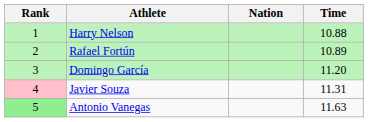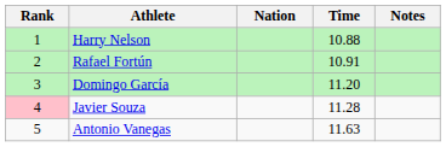 <table class="wikitable sortable" style="text-align:center;width: 55%;">
 <tr>
 <th scope="col">Rank</th>
 <th scope="col">Athlete</th>
 <th scope="col">Nation</th>
 <th scope="col">Time</th>
+<th scope="col">Notes</th>
 </tr>
 <tr bgcolor="#bbf3bb">
 <td>1</td>
 <td align=left><a href='#'>Harry Nelson</a></td>
 <td align=left></td>
 <td>10.88</td>
+<td></td>
 </tr>
 <tr bgcolor="#bbf3bb">
 <td>2</td>
 <td align=left><a href='#'>Rafael Fortún</a></td>
 <td align=left></td>
-<td>10.89</td>
+<td>10.91</td>
+<td></td>
 </tr>
 <tr bgcolor="#bbf3bb">
 <td>3</td>
 <td align=left><a href='#'>Domingo García</a></td>
 <td align=left></td>
 <td>11.20</td>
+<td></td>
 </tr>
 <tr>
 <td style="background: pink;">4</td>
 <td align=left><a href='#'>Javier Souza</a></td>
 <td align=left></td>
-<td>11.31</td>
+<td>11.28</td>
+<td></td>
 </tr>
 <tr>
-<td style="background: lightgreen;">5</td>
+<td>5</td>
 <td align=left><a href='#'>Antonio Vanegas</a></td>
 <td align=left></td>
 <td>11.63</td>
+<td></td>
 </tr>
 </table>
